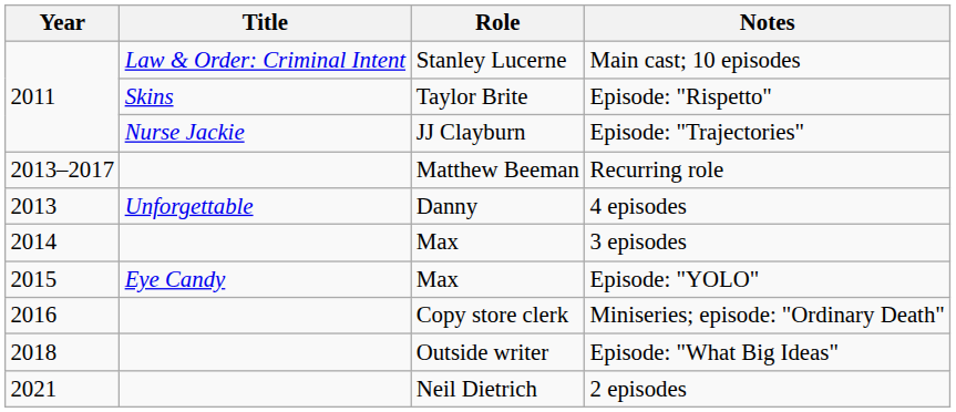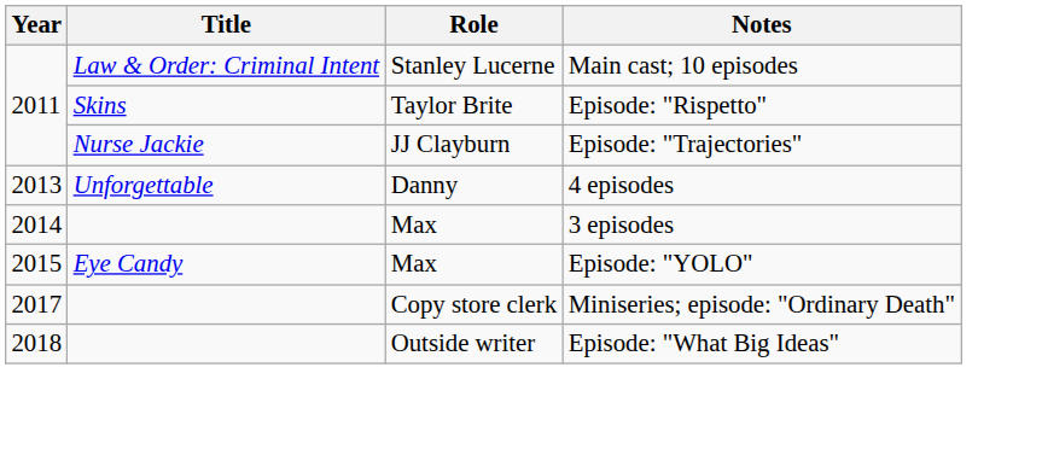 <table class="wikitable sortable">
 <tr>
 <th>Year</th>
 <th>Title</th>
 <th>Role</th>
 <th class="unsortable">Notes</th>
 </tr>
 <tr>
 <td rowspan=3>2011</td>
 <td><em><a href='#'>Law & Order: Criminal Intent</a></em></td>
 <td>Stanley Lucerne</td>
 <td>Main cast; 10 episodes</td>
 </tr>
 <tr>
 <td><em><a href='#'>Skins</a></em></td>
 <td>Taylor Brite</td>
 <td>Episode: "Rispetto"</td>
 </tr>
 <tr>
 <td><em><a href='#'>Nurse Jackie</a></em></td>
 <td>JJ Clayburn</td>
 <td>Episode: "Trajectories"</td>
 </tr>
 <tr>
-<td>2013–2017</td>
-<td><em></em></td>
-<td>Matthew Beeman</td>
-<td>Recurring role</td>
-</tr>
-<tr>
 <td>2013</td>
 <td><em><a href='#'>Unforgettable</a></em></td>
 <td>Danny</td>
 <td>4 episodes</td>
 </tr>
 <tr>
 <td>2014</td>
 <td><em></em></td>
 <td>Max</td>
 <td>3 episodes</td>
 </tr>
 <tr>
 <td>2015</td>
 <td><em><a href='#'>Eye Candy</a></em></td>
 <td>Max</td>
 <td>Episode: "YOLO"</td>
 </tr>
 <tr>
-<td>2016</td>
+<td>2017</td>
 <td><em></em></td>
 <td>Copy store clerk</td>
 <td>Miniseries; episode: "Ordinary Death"</td>
 </tr>
 <tr>
 <td>2018</td>
 <td><em></em></td>
 <td>Outside writer</td>
 <td>Episode: "What Big Ideas"</td>
 </tr>
-<tr>
-<td>2021</td>
-<td><em></em></td>
-<td>Neil Dietrich</td>
-<td>2 episodes</td>
-</tr>
 </table>
